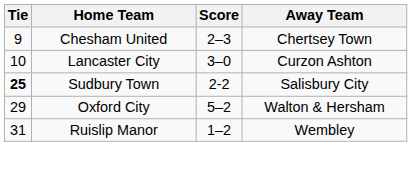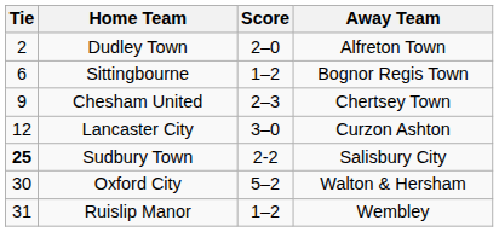 <table class="wikitable" style="text-align:center;">
 <tr>
 <th width=20>Tie</th>
 <th width=175>Home Team</th>
 <th width=20>Score</th>
 <th width=175>Away Team</th>
 </tr>
 <tr>
+<td>2</td>
+<td>Dudley Town</td>
+<td>2–0</td>
+<td>Alfreton Town</td>
+</tr>
+<tr>
+<td>6</td>
+<td>Sittingbourne</td>
+<td>1–2</td>
+<td>Bognor Regis Town</td>
+</tr>
+<tr>
 <td>9</td>
 <td>Chesham United</td>
 <td>2–3</td>
 <td>Chertsey Town</td>
 </tr>
 <tr>
-<td>10</td>
+<td>12</td>
 <td>Lancaster City</td>
 <td>3–0</td>
 <td>Curzon Ashton</td>
 </tr>
 <tr>
 <td><strong>25</strong></td>
 <td>Sudbury Town</td>
 <td>2-2</td>
 <td>Salisbury City</td>
 </tr>
 <tr>
-<td>29</td>
+<td>30</td>
 <td>Oxford City</td>
 <td>5–2</td>
 <td>Walton & Hersham</td>
 </tr>
 <tr>
 <td>31</td>
 <td>Ruislip Manor</td>
 <td>1–2</td>
 <td>Wembley</td>
 </tr>
 </table>
